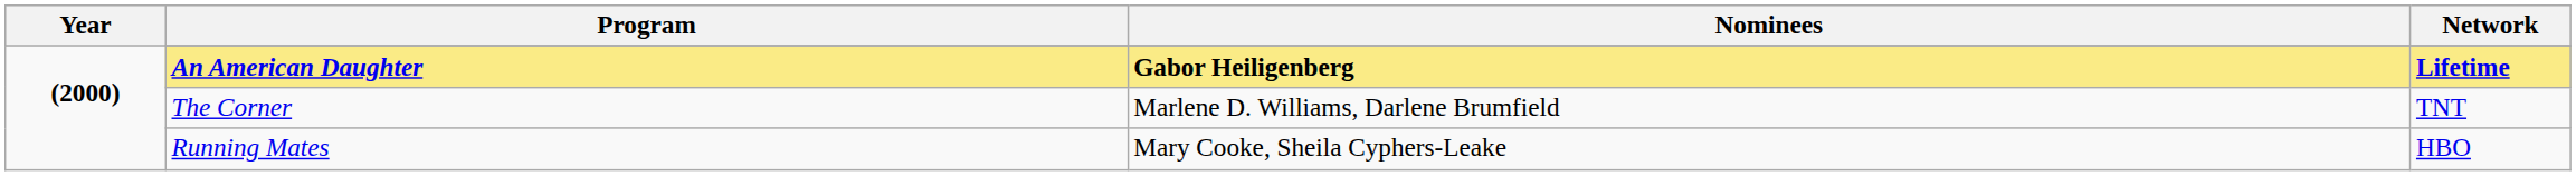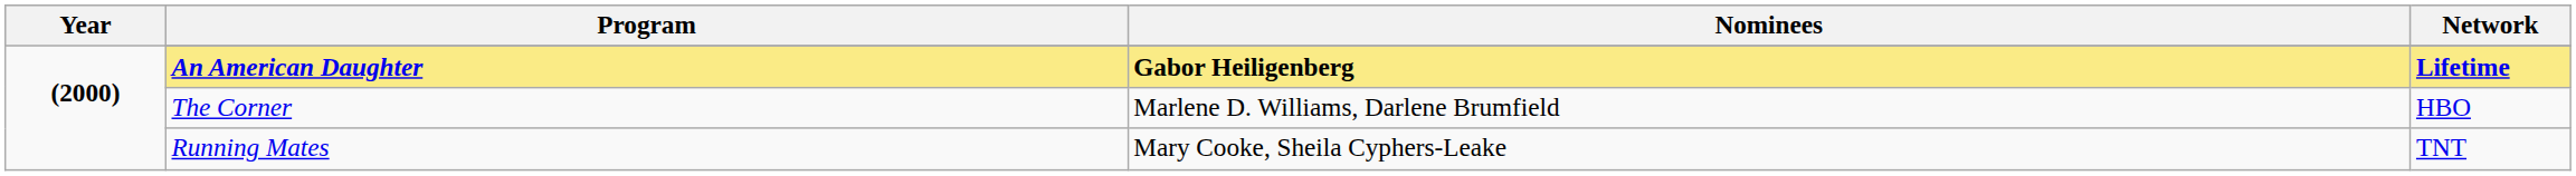 <table class="wikitable" style="width:100%">
 <tr bgcolor="#bebebe">
 <th width="5%">Year</th>
 <th width="30%">Program</th>
 <th width="40%">Nominees</th>
 <th width="5%">Network</th>
 </tr>
 <tr>
 <td rowspan=4 style="text-align:center"><strong>(2000)</strong><br> <br></td>
 </tr>
 <tr style="background:#FAEB86">
 <td><strong><em><a href='#'>An American Daughter</a></em></strong></td>
 <td><strong>Gabor Heiligenberg</strong></td>
 <td><strong><a href='#'>Lifetime</a></strong></td>
 </tr>
 <tr>
 <td><em><a href='#'>The Corner</a></em></td>
 <td>Marlene D. Williams, Darlene Brumfield</td>
-<td><a href='#'>TNT</a></td>
+<td><a href='#'>HBO</a></td>
 </tr>
 <tr>
 <td><em><a href='#'>Running Mates</a></em></td>
 <td>Mary Cooke, Sheila Cyphers-Leake</td>
-<td><a href='#'>HBO</a></td>
+<td><a href='#'>TNT</a></td>
 </tr>
 </table>
